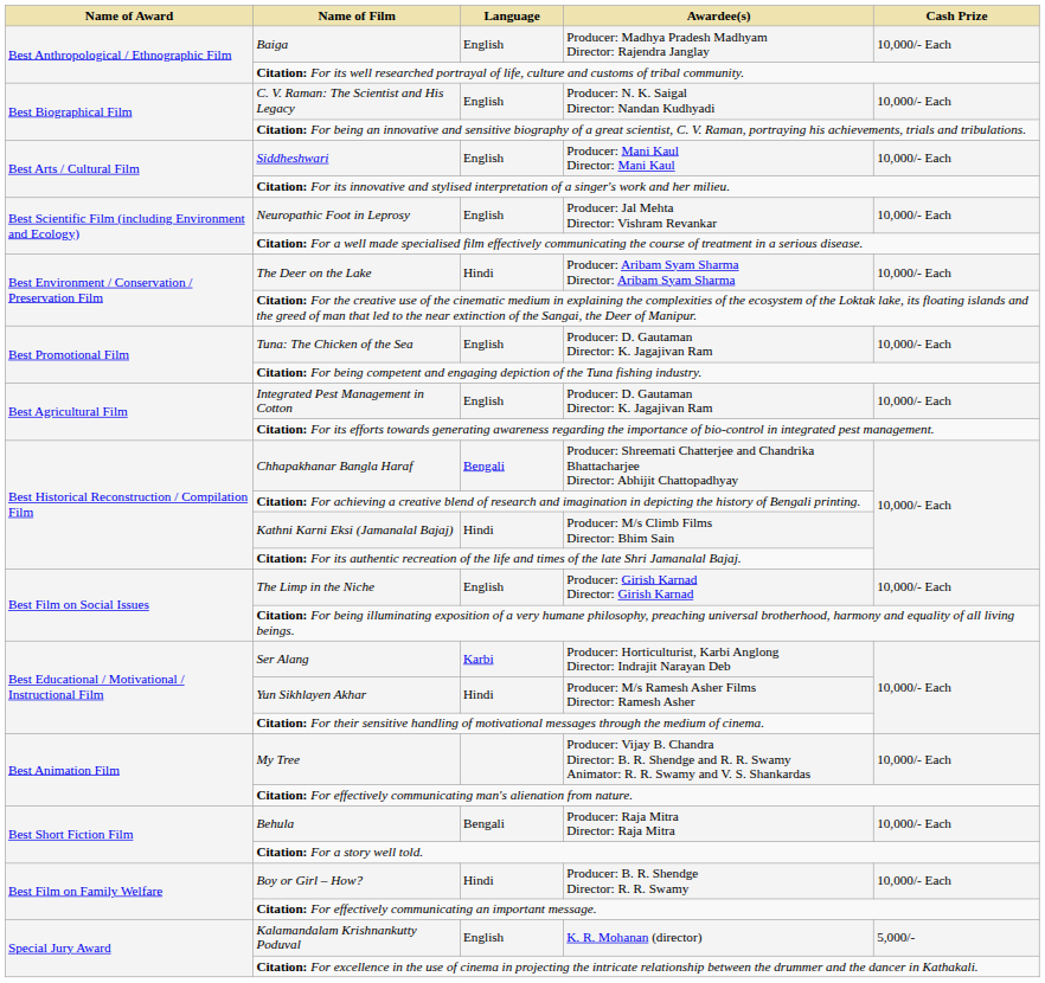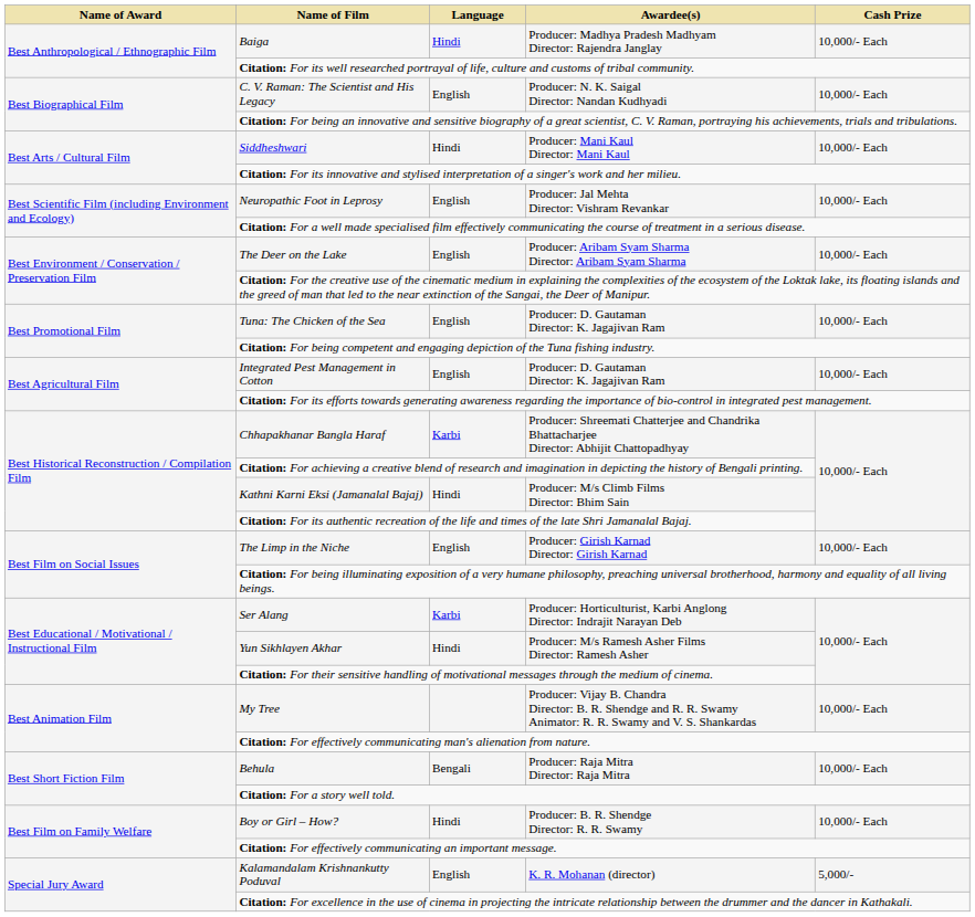 <table class="wikitable">
 <tr>
 <th style="background-color:#EFE4B0;width:24%;">Name of Award</th>
 <th style="background-color:#EFE4B0;width:20%;">Name of Film</th>
 <th style="background-color:#EFE4B0;width:10%;">Language</th>
 <th style="background-color:#EFE4B0;width:30%;">Awardee(s)</th>
 <th style="background-color:#EFE4B0;width:16%;">Cash Prize</th>
 </tr>
 <tr style="background-color:#F4F4F4">
 <td rowspan="2"><a href='#'>Best Anthropological / Ethnographic Film</a></td>
 <td><em>Baiga</em></td>
-<td>English</td>
+<td><a href='#'>Hindi</a></td>
 <td>Producer: Madhya Pradesh Madhyam<br>Director: Rajendra Janglay</td>
 <td> 10,000/- Each</td>
 </tr>
 <tr style="background-color:#F9F9F9">
 <td colspan="4"><strong>Citation:</strong> <em>For its well researched portrayal of life, culture and customs of tribal community.</em></td>
 </tr>
 <tr style="background-color:#F4F4F4">
 <td rowspan="2"><a href='#'>Best Biographical Film</a></td>
 <td><em>C. V. Raman: The Scientist and His Legacy</em></td>
 <td>English</td>
 <td>Producer: N. K. Saigal<br>Director: Nandan Kudhyadi</td>
 <td> 10,000/- Each</td>
 </tr>
 <tr style="background-color:#F9F9F9">
 <td colspan="4"><strong>Citation:</strong> <em>For being an innovative and sensitive biography of a great scientist, C. V. Raman, portraying his achievements, trials and tribulations.</em></td>
 </tr>
 <tr style="background-color:#F4F4F4">
 <td rowspan="2"><a href='#'>Best Arts / Cultural Film</a></td>
 <td><em><a href='#'>Siddheshwari</a></em></td>
-<td>English</td>
+<td>Hindi</td>
 <td>Producer: <a href='#'>Mani Kaul</a><br>Director: <a href='#'>Mani Kaul</a></td>
 <td> 10,000/- Each</td>
 </tr>
 <tr style="background-color:#F9F9F9">
 <td colspan="4"><strong>Citation:</strong> <em>For its innovative and stylised interpretation of a singer's work and her milieu.</em></td>
 </tr>
 <tr style="background-color:#F4F4F4">
 <td rowspan="2"><a href='#'>Best Scientific Film (including Environment and Ecology)</a></td>
 <td><em>Neuropathic Foot in Leprosy</em></td>
 <td>English</td>
 <td>Producer: Jal Mehta<br>Director: Vishram Revankar</td>
 <td> 10,000/- Each</td>
 </tr>
 <tr style="background-color:#F9F9F9">
 <td colspan="4"><strong>Citation:</strong> <em>For a well made specialised film effectively communicating the course of treatment in a serious disease.</em></td>
 </tr>
 <tr style="background-color:#F4F4F4">
 <td rowspan="2"><a href='#'>Best Environment / Conservation / Preservation Film</a></td>
 <td><em>The Deer on the Lake</em></td>
-<td>Hindi</td>
+<td>English</td>
 <td>Producer: <a href='#'>Aribam Syam Sharma</a><br>Director: <a href='#'>Aribam Syam Sharma</a></td>
 <td> 10,000/- Each</td>
 </tr>
 <tr style="background-color:#F9F9F9">
 <td colspan="4"><strong>Citation:</strong> <em>For the creative use of the cinematic medium in explaining the complexities of the ecosystem of the Loktak lake, its floating islands and the greed of man that led to the near extinction of the Sangai, the Deer of Manipur.</em></td>
 </tr>
 <tr style="background-color:#F4F4F4">
 <td rowspan="2"><a href='#'>Best Promotional Film</a></td>
 <td><em>Tuna: The Chicken of the Sea</em></td>
 <td>English</td>
 <td>Producer: D. Gautaman<br>Director: K. Jagajivan Ram</td>
 <td> 10,000/- Each</td>
 </tr>
 <tr style="background-color:#F9F9F9">
 <td colspan="4"><strong>Citation:</strong> <em>For being competent and engaging depiction of the Tuna fishing industry.</em></td>
 </tr>
 <tr style="background-color:#F4F4F4">
 <td rowspan="2"><a href='#'>Best Agricultural Film</a></td>
 <td><em>Integrated Pest Management in Cotton</em></td>
 <td>English</td>
 <td>Producer: D. Gautaman<br>Director: K. Jagajivan Ram</td>
 <td> 10,000/- Each</td>
 </tr>
 <tr style="background-color:#F9F9F9">
 <td colspan="4"><strong>Citation:</strong> <em>For its efforts towards generating awareness regarding the importance of bio-control in integrated pest management.</em></td>
 </tr>
 <tr style="background-color:#F4F4F4">
 <td rowspan="4"><a href='#'>Best Historical Reconstruction / Compilation Film</a></td>
 <td><em>Chhapakhanar Bangla Haraf</em></td>
-<td><a href='#'>Bengali</a></td>
+<td><a href='#'>Karbi</a></td>
 <td>Producer: Shreemati Chatterjee and Chandrika Bhattacharjee<br>Director: Abhijit Chattopadhyay</td>
 <td rowspan="4"> 10,000/- Each</td>
 </tr>
 <tr style="background-color:#F9F9F9">
 <td colspan="3"><strong>Citation:</strong> <em>For achieving a creative blend of research and imagination in depicting the history of Bengali printing.</em></td>
 </tr>
 <tr style="background-color:#F4F4F4">
 <td><em>Kathni Karni Eksi (Jamanalal Bajaj)</em></td>
 <td>Hindi</td>
 <td>Producer: M/s Climb Films<br>Director: Bhim Sain</td>
 </tr>
 <tr style="background-color:#F9F9F9">
 <td colspan="3"><strong>Citation:</strong> <em>For its authentic recreation of the life and times of the late Shri Jamanalal Bajaj.</em></td>
 </tr>
 <tr style="background-color:#F4F4F4">
 <td rowspan="2"><a href='#'>Best Film on Social Issues</a></td>
 <td><em>The Limp in the Niche</em></td>
 <td>English</td>
 <td>Producer: <a href='#'>Girish Karnad</a><br>Director: <a href='#'>Girish Karnad</a></td>
 <td> 10,000/- Each</td>
 </tr>
 <tr style="background-color:#F9F9F9">
 <td colspan="4"><strong>Citation:</strong> <em>For being illuminating exposition of a very humane philosophy, preaching universal brotherhood, harmony and equality of all living beings.</em></td>
 </tr>
 <tr style="background-color:#F4F4F4">
 <td rowspan="3"><a href='#'>Best Educational / Motivational / Instructional Film</a></td>
 <td><em>Ser Alang</em></td>
 <td><a href='#'>Karbi</a></td>
 <td>Producer: Horticulturist, Karbi Anglong<br>Director: Indrajit Narayan Deb</td>
 <td rowspan="3"> 10,000/- Each</td>
 </tr>
 <tr style="background-color:#F4F4F4">
 <td><em>Yun Sikhlayen Akhar</em></td>
 <td>Hindi</td>
 <td>Producer: M/s Ramesh Asher Films<br>Director: Ramesh Asher</td>
 </tr>
 <tr style="background-color:#F9F9F9">
 <td colspan="3"><strong>Citation:</strong> <em>For their sensitive handling of motivational messages through the medium of cinema.</em></td>
 </tr>
 <tr style="background-color:#F4F4F4">
 <td rowspan="2"><a href='#'>Best Animation Film</a></td>
 <td><em>My Tree</em></td>
 <td></td>
 <td>Producer: Vijay B. Chandra<br>Director: B. R. Shendge and R. R. Swamy<br>Animator: R. R. Swamy and V. S. Shankardas</td>
 <td> 10,000/- Each</td>
 </tr>
 <tr style="background-color:#F9F9F9">
 <td colspan="4"><strong>Citation:</strong> <em>For effectively communicating man's alienation from nature.</em></td>
 </tr>
 <tr style="background-color:#F4F4F4">
 <td rowspan="2"><a href='#'>Best Short Fiction Film</a></td>
 <td><em>Behula</em></td>
 <td>Bengali</td>
 <td>Producer: Raja Mitra<br>Director: Raja Mitra</td>
 <td> 10,000/- Each</td>
 </tr>
 <tr style="background-color:#F9F9F9">
 <td colspan="4"><strong>Citation:</strong> <em>For a story well told.</em></td>
 </tr>
 <tr style="background-color:#F4F4F4">
 <td rowspan="2"><a href='#'>Best Film on Family Welfare</a></td>
 <td><em>Boy or Girl – How?</em></td>
 <td>Hindi</td>
 <td>Producer: B. R. Shendge<br>Director: R. R. Swamy</td>
 <td> 10,000/- Each</td>
 </tr>
 <tr style="background-color:#F9F9F9">
 <td colspan="4"><strong>Citation:</strong> <em>For effectively communicating an important message.</em></td>
 </tr>
 <tr style="background-color:#F4F4F4">
 <td rowspan="2"><a href='#'>Special Jury Award</a></td>
 <td><em>Kalamandalam Krishnankutty Poduval</em></td>
 <td>English</td>
 <td><a href='#'>K. R. Mohanan</a> (director)</td>
 <td> 5,000/-</td>
 </tr>
 <tr style="background-color:#F9F9F9">
 <td colspan="4"><strong>Citation:</strong> <em>For excellence in the use of cinema in projecting the intricate relationship between the drummer and the dancer in Kathakali.</em></td>
 </tr>
 </table>
